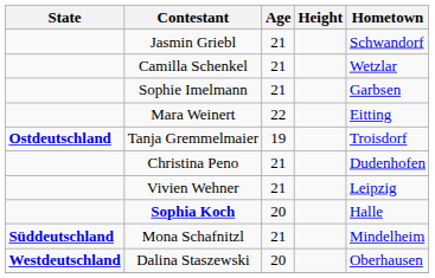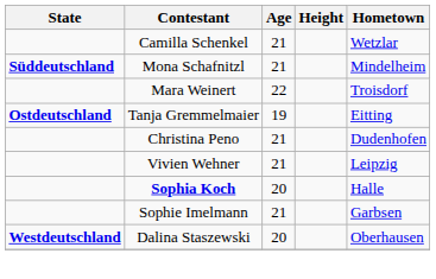 <table class="sortable wikitable">
 <tr>
 <th>State</th>
 <th>Contestant</th>
 <th>Age</th>
 <th>Height</th>
 <th>Hometown</th>
 </tr>
 <tr>
 <td><strong></strong></td>
-<td style="text-align:center;">Jasmin Griebl</td>
-<td style="text-align:center;">21</td>
-<td style="text-align:center;"></td>
-<td><a href='#'>Schwandorf</a></td>
-</tr>
-<tr>
-<td><strong></strong></td>
 <td style="text-align:center;">Camilla Schenkel</td>
 <td style="text-align:center;">21</td>
 <td style="text-align:center;"></td>
 <td><a href='#'>Wetzlar</a></td>
 </tr>
 <tr>
-<td><strong></strong></td>
-<td style="text-align:center;">Sophie Imelmann</td>
+<td> <strong><a href='#'>Süddeutschland</a></strong></td>
+<td style="text-align:center;">Mona Schafnitzl</td>
 <td style="text-align:center;">21</td>
 <td style="text-align:center;"></td>
-<td><a href='#'>Garbsen</a></td>
+<td><a href='#'>Mindelheim</a></td>
 </tr>
 <tr>
 <td><strong></strong></td>
 <td style="text-align:center;">Mara Weinert</td>
 <td style="text-align:center;">22</td>
 <td style="text-align:center;"></td>
-<td><a href='#'>Eitting</a></td>
+<td><a href='#'>Troisdorf</a></td>
 </tr>
 <tr>
 <td> <strong><a href='#'>Ostdeutschland</a></strong></td>
 <td style="text-align:center;">Tanja Gremmelmaier</td>
 <td style="text-align:center;">19</td>
 <td style="text-align:center;"></td>
-<td><a href='#'>Troisdorf</a></td>
+<td><a href='#'>Eitting</a></td>
 </tr>
 <tr>
 <td><strong></strong></td>
 <td style="text-align:center;">Christina Peno</td>
 <td style="text-align:center;">21</td>
 <td style="text-align:center;"></td>
 <td><a href='#'>Dudenhofen</a></td>
 </tr>
 <tr>
 <td><strong></strong></td>
 <td style="text-align:center;">Vivien Wehner</td>
 <td style="text-align:center;">21</td>
 <td style="text-align:center;"></td>
 <td><a href='#'>Leipzig</a></td>
 </tr>
 <tr>
 <td><strong></strong></td>
 <td style="text-align:center;"><strong><a href='#'>Sophia Koch</a></strong></td>
 <td style="text-align:center;">20</td>
 <td style="text-align:center;"></td>
 <td><a href='#'>Halle</a></td>
 </tr>
 <tr>
-<td> <strong><a href='#'>Süddeutschland</a></strong></td>
-<td style="text-align:center;">Mona Schafnitzl</td>
+<td><strong></strong></td>
+<td style="text-align:center;">Sophie Imelmann</td>
 <td style="text-align:center;">21</td>
 <td style="text-align:center;"></td>
-<td><a href='#'>Mindelheim</a></td>
+<td><a href='#'>Garbsen</a></td>
 </tr>
 <tr>
 <td> <strong><a href='#'>Westdeutschland</a></strong></td>
 <td style="text-align:center;">Dalina Staszewski</td>
 <td style="text-align:center;">20</td>
 <td style="text-align:center;"></td>
 <td><a href='#'>Oberhausen</a></td>
 </tr>
 <tr>
 </tr>
 </table>
